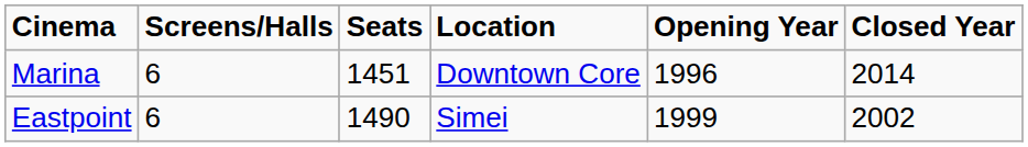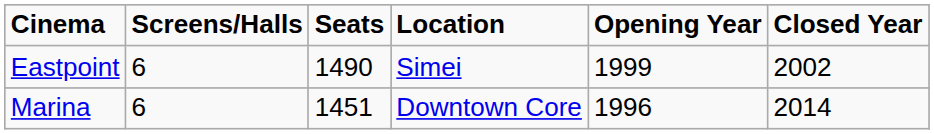 <table class="wikitable sortable" style="text-align:left">
 <tr>
 <td><strong>Cinema</strong></td>
 <td><strong>Screens/Halls</strong></td>
 <td><strong>Seats</strong></td>
 <td><strong>Location</strong></td>
 <td><strong>Opening Year</strong></td>
 <td><strong>Closed Year</strong></td>
 </tr>
 <tr>
+<td><a href='#'>Eastpoint</a></td>
+<td>6</td>
+<td>1490</td>
+<td><a href='#'>Simei</a></td>
+<td>1999</td>
+<td>2002</td>
+</tr>
+<tr>
 <td><a href='#'>Marina</a></td>
 <td>6</td>
 <td>1451</td>
 <td><a href='#'>Downtown Core</a></td>
 <td>1996</td>
 <td>2014</td>
 </tr>
-<tr>
-<td><a href='#'>Eastpoint</a></td>
-<td>6</td>
-<td>1490</td>
-<td><a href='#'>Simei</a></td>
-<td>1999</td>
-<td>2002</td>
-</tr>
 </table>
